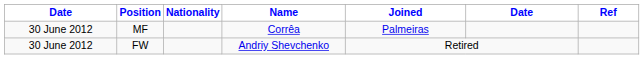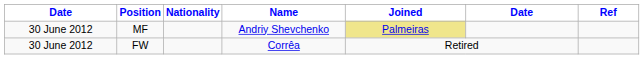 <table class="wikitable"  style="text-align:center; font-size:90%; ">
 <tr>
 <th style="background:#ffffff; color:#0000ff; width:200px;">Date</th>
 <th style="background:#ffffff; color:#0000ff; width:50px;">Position</th>
 <th style="background:#ffffff; color:#0000ff; width:50px;">Nationality</th>
 <th style="background:#ffffff; color:#0000ff; width:200px;">Name</th>
 <th style="background:#ffffff; color:#0000ff; width:200px;">Joined</th>
 <th style="background:#ffffff; color:#0000ff; width:200px;">Date</th>
 <th style="background:#ffffff; color:#0000ff; width:100px;">Ref</th>
 </tr>
 <tr>
 <td>30 June 2012</td>
 <td>MF</td>
 <td></td>
-<td><a href='#'>Corrêa</a></td>
-<td><a href='#'>Palmeiras</a></td>
+<td><a href='#'>Andriy Shevchenko</a></td>
+<td style="background: khaki;"><a href='#'>Palmeiras</a></td>
 <td></td>
 <td></td>
 </tr>
 <tr>
 <td>30 June 2012</td>
 <td>FW</td>
 <td></td>
-<td><a href='#'>Andriy Shevchenko</a></td>
+<td><a href='#'>Corrêa</a></td>
 <td colspan="2">Retired</td>
 <td></td>
 </tr>
 </table>
